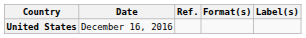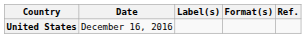 <table class="wikitable plainrowheaders">
 <tr>
 <th scope="col">Country</th>
 <th scope="col">Date</th>
+<th scope="col">Label(s)</th>
+<th scope="col">Format(s)</th>
 <th scope="col">Ref.</th>
-<th scope="col">Format(s)</th>
-<th scope="col">Label(s)</th>
 </tr>
 <tr>
 <th scope="row">United States</th>
 <td>December 16, 2016</td>
 <td></td>
 <td></td>
 <td></td>
 </tr>
 </table>
